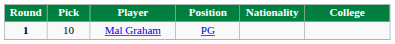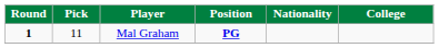 <table class="wikitable sortable sortable">
 <tr>
 <th style="background:#008040; color:white" width="10%">Round</th>
 <th style="background:#008040; color:white" width="10%">Pick</th>
 <th style="background:#008040; color:white" width="20%">Player</th>
 <th style="background:#008040; color:white" width="15%">Position</th>
 <th style="background:#008040; color:white" width="15%">Nationality</th>
 <th style="background:#008040; color:white" width="20%">College</th>
 </tr>
 <tr style="text-align: center">
 <td><strong>1</strong></td>
-<td>10</td>
+<td>11</td>
 <td><a href='#'>Mal Graham</a></td>
-<td><a href='#'>PG</a></td>
+<td><strong><a href='#'>PG</a></strong></td>
 <td></td>
 <td></td>
 </tr>
 <tr>
 </tr>
 </table>
